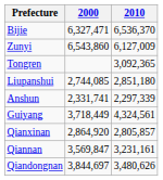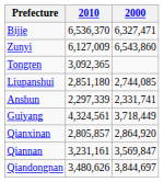 <table class="wikitable sortable" style="font-size:90%;" align="center">
 <tr>
 <th>Prefecture</th>
+<th><a href='#'>2010</a></th>
 <th><a href='#'>2000</a></th>
-<th><a href='#'>2010</a></th>
 </tr>
 <tr --------->
 <td><a href='#'>Bijie</a></td>
+<td style="text-align: right;">6,536,370</td>
 <td style="text-align: right;">6,327,471</td>
-<td style="text-align: right;">6,536,370</td>
 </tr>
 <tr --------->
 <td><a href='#'>Zunyi</a></td>
+<td style="text-align: right;">6,127,009</td>
 <td style="text-align: right;">6,543,860</td>
-<td style="text-align: right;">6,127,009</td>
 </tr>
 <tr --------->
 <td><a href='#'>Tongren</a></td>
+<td style="text-align: right;">3,092,365</td>
 <td style="text-align: right;"></td>
-<td style="text-align: right;">3,092,365</td>
 </tr>
 <tr --------->
 <td><a href='#'>Liupanshui</a></td>
+<td style="text-align: right;">2,851,180</td>
 <td style="text-align: right;">2,744,085</td>
-<td style="text-align: right;">2,851,180</td>
 </tr>
 <tr --------->
 <td><a href='#'>Anshun</a></td>
+<td style="text-align: right;">2,297,339</td>
 <td style="text-align: right;">2,331,741</td>
-<td style="text-align: right;">2,297,339</td>
 </tr>
 <tr --------->
 <td><a href='#'>Guiyang</a></td>
+<td style="text-align: right;">4,324,561</td>
 <td style="text-align: right;">3,718,449</td>
-<td style="text-align: right;">4,324,561</td>
 </tr>
 <tr --------->
 <td><a href='#'>Qianxinan</a></td>
+<td style="text-align: right;">2,805,857</td>
 <td style="text-align: right;">2,864,920</td>
-<td style="text-align: right;">2,805,857</td>
 </tr>
 <tr --------->
 <td><a href='#'>Qiannan</a></td>
+<td style="text-align: right;">3,231,161</td>
 <td style="text-align: right;">3,569,847</td>
-<td style="text-align: right;">3,231,161</td>
 </tr>
 <tr --------->
 <td><a href='#'>Qiandongnan</a></td>
+<td style="text-align: right;">3,480,626</td>
 <td style="text-align: right;">3,844,697</td>
-<td style="text-align: right;">3,480,626</td>
 </tr>
 </table>
